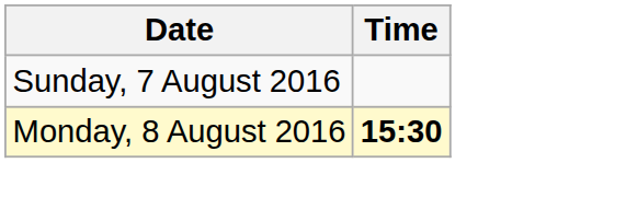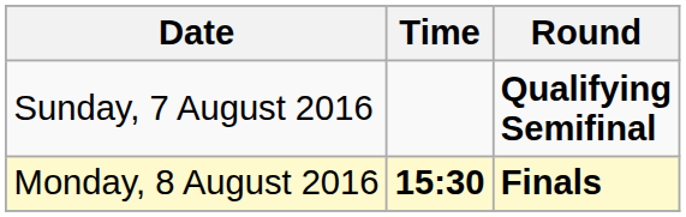 <table class="wikitable">
 <tr>
 <th>Date</th>
 <th>Time</th>
+<th>Round</th>
 </tr>
 <tr>
 <td>Sunday, 7 August 2016</td>
 <td></td>
+<td><strong>Qualifying</strong><br><strong>Semifinal</strong></td>
 </tr>
 <tr style=background:lemonchiffon>
 <td>Monday, 8 August 2016</td>
 <td><strong>15:30</strong></td>
+<td><strong>Finals</strong></td>
 </tr>
 </table>
